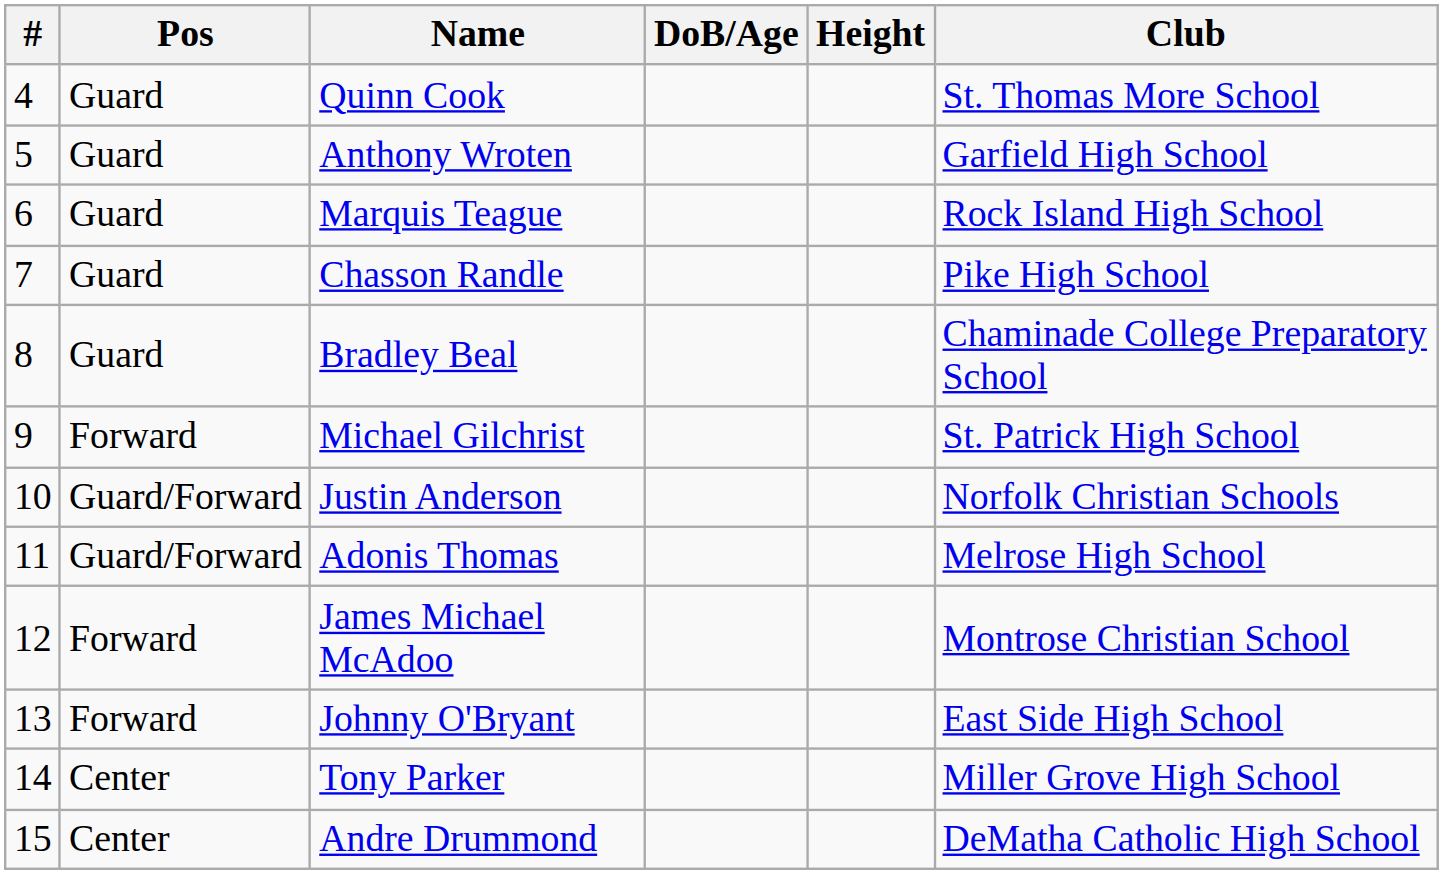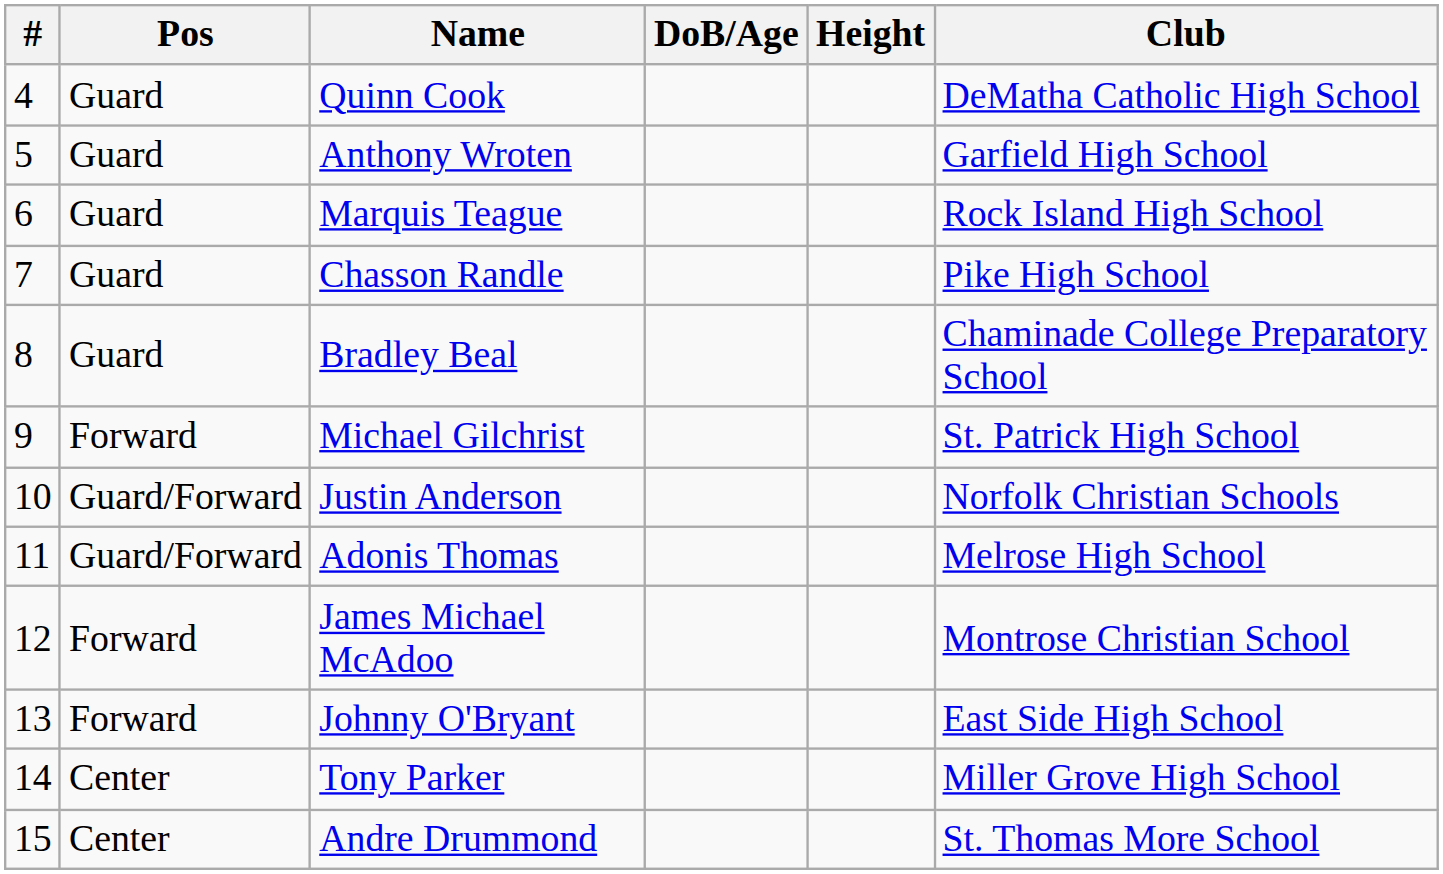 <table class="wikitable sortable">
 <tr>
 <th>#</th>
 <th>Pos</th>
 <th>Name</th>
 <th>DoB/Age</th>
 <th>Height</th>
 <th>Club</th>
 </tr>
 <tr>
 <td>4</td>
 <td>Guard</td>
 <td><a href='#'>Quinn Cook</a></td>
 <td></td>
 <td></td>
-<td> <a href='#'>St. Thomas More School</a></td>
+<td> <a href='#'>DeMatha Catholic High School</a></td>
 </tr>
 <tr>
 <td>5</td>
 <td>Guard</td>
 <td><a href='#'>Anthony Wroten</a></td>
 <td></td>
 <td></td>
 <td> <a href='#'>Garfield High School</a></td>
 </tr>
 <tr>
 <td>6</td>
 <td>Guard</td>
 <td><a href='#'>Marquis Teague</a></td>
 <td></td>
 <td></td>
 <td> <a href='#'>Rock Island High School</a></td>
 </tr>
 <tr>
 <td>7</td>
 <td>Guard</td>
 <td><a href='#'>Chasson Randle</a></td>
 <td></td>
 <td></td>
 <td> <a href='#'>Pike High School</a></td>
 </tr>
 <tr>
 <td>8</td>
 <td>Guard</td>
 <td><a href='#'>Bradley Beal</a></td>
 <td></td>
 <td></td>
 <td> <a href='#'>Chaminade College Preparatory School</a></td>
 </tr>
 <tr>
 <td>9</td>
 <td>Forward</td>
 <td><a href='#'>Michael Gilchrist</a></td>
 <td></td>
 <td></td>
 <td> <a href='#'>St. Patrick High School</a></td>
 </tr>
 <tr>
 <td>10</td>
 <td>Guard/Forward</td>
 <td><a href='#'>Justin Anderson</a></td>
 <td></td>
 <td></td>
 <td> <a href='#'>Norfolk Christian Schools</a></td>
 </tr>
 <tr>
 <td>11</td>
 <td>Guard/Forward</td>
 <td><a href='#'>Adonis Thomas</a></td>
 <td></td>
 <td></td>
 <td> <a href='#'>Melrose High School</a></td>
 </tr>
 <tr>
 <td>12</td>
 <td>Forward</td>
 <td><a href='#'>James Michael McAdoo</a></td>
 <td></td>
 <td></td>
 <td> <a href='#'>Montrose Christian School</a></td>
 </tr>
 <tr>
 <td>13</td>
 <td>Forward</td>
 <td><a href='#'>Johnny O'Bryant</a></td>
 <td></td>
 <td></td>
 <td> <a href='#'>East Side High School</a></td>
 </tr>
 <tr>
 <td>14</td>
 <td>Center</td>
 <td><a href='#'>Tony Parker</a></td>
 <td></td>
 <td></td>
 <td> <a href='#'>Miller Grove High School</a></td>
 </tr>
 <tr>
 <td>15</td>
 <td>Center</td>
 <td><a href='#'>Andre Drummond</a></td>
 <td></td>
 <td></td>
-<td> <a href='#'>DeMatha Catholic High School</a></td>
+<td> <a href='#'>St. Thomas More School</a></td>
 </tr>
 <tr>
 </tr>
 </table>
